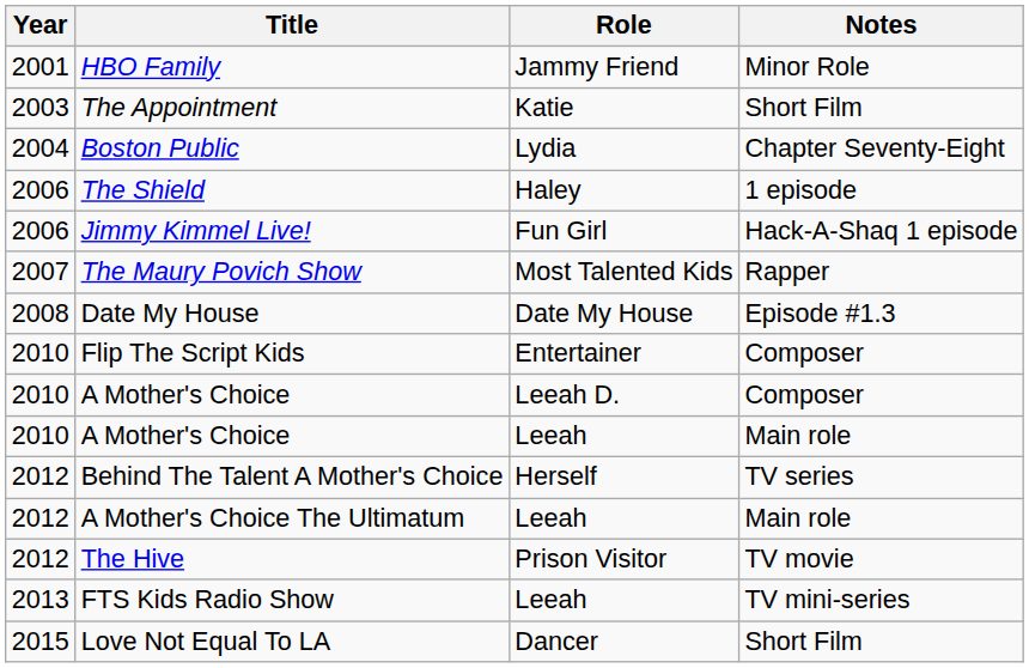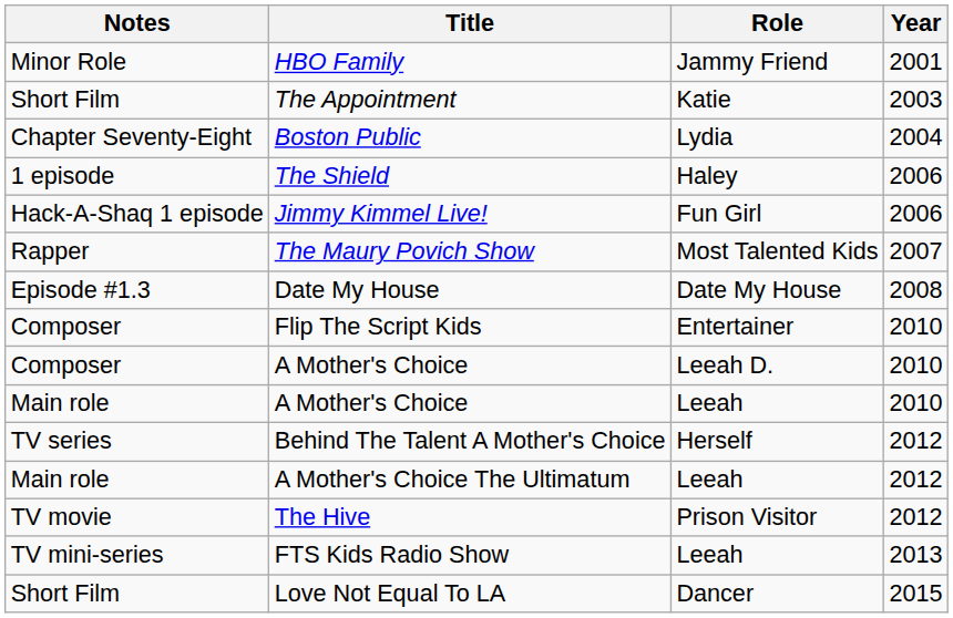 <table class="wikitable">
 <tr>
-<th>Year</th>
+<th>Notes</th>
 <th>Title</th>
 <th>Role</th>
-<th>Notes</th>
+<th>Year</th>
 </tr>
 <tr>
-<td>2001</td>
+<td>Minor Role</td>
 <td><em><a href='#'>HBO Family</a></em></td>
 <td>Jammy Friend</td>
-<td>Minor Role</td>
+<td>2001</td>
 </tr>
 <tr>
-<td>2003</td>
+<td>Short Film</td>
 <td><em>The Appointment</em></td>
 <td>Katie</td>
-<td>Short Film</td>
+<td>2003</td>
 </tr>
 <tr>
-<td>2004</td>
+<td>Chapter Seventy-Eight</td>
 <td><em><a href='#'>Boston Public</a></em></td>
 <td>Lydia</td>
-<td>Chapter Seventy-Eight</td>
+<td>2004</td>
 </tr>
 <tr>
-<td>2006</td>
+<td>1 episode</td>
 <td><em><a href='#'>The Shield</a></em></td>
 <td>Haley</td>
-<td>1 episode</td>
+<td>2006</td>
 </tr>
 <tr>
-<td>2006</td>
+<td>Hack-A-Shaq 1 episode</td>
 <td><em><a href='#'>Jimmy Kimmel Live!</a></em></td>
 <td>Fun Girl</td>
-<td>Hack-A-Shaq 1 episode</td>
+<td>2006</td>
 </tr>
 <tr>
-<td>2007</td>
+<td>Rapper</td>
 <td><em><a href='#'>The Maury Povich Show</a></em></td>
 <td>Most Talented Kids</td>
-<td>Rapper</td>
+<td>2007</td>
 </tr>
 <tr>
-<td>2008</td>
+<td>Episode #1.3</td>
 <td>Date My House<em></td>
 <td>Date My House</td>
-<td>Episode #1.3</td>
+<td>2008</td>
 </tr>
 <tr>
-<td>2010</td>
+<td>Composer</td>
 <td></em>Flip The Script Kids<em></td>
 <td>Entertainer</td>
-<td>Composer</td>
+<td>2010</td>
 </tr>
 <tr>
-<td>2010</td>
+<td>Composer</td>
 <td></em>A Mother's Choice<em></td>
 <td>Leeah D.</td>
-<td>Composer</td>
+<td>2010</td>
 </tr>
 <tr>
-<td>2010</td>
+<td>Main role</td>
 <td></em>A Mother's Choice<em></td>
 <td>Leeah</td>
-<td>Main role</td>
+<td>2010</td>
 </tr>
 <tr>
-<td>2012</td>
+<td>TV series</td>
 <td></em>Behind The Talent A Mother's Choice<em></td>
 <td>Herself</td>
-<td>TV series</td>
+<td>2012</td>
 </tr>
 <tr>
-<td>2012</td>
+<td>Main role</td>
 <td></em>A Mother's Choice The Ultimatum<em></td>
 <td>Leeah</td>
-<td>Main role</td>
+<td>2012</td>
 </tr>
 <tr>
-<td>2012</td>
+<td>TV movie</td>
 <td></em><a href='#'>The Hive</a><em></td>
 <td>Prison Visitor</td>
-<td>TV movie</td>
+<td>2012</td>
 </tr>
 <tr>
-<td>2013</td>
+<td>TV mini-series</td>
 <td></em>FTS Kids Radio Show<em></td>
 <td>Leeah</td>
-<td>TV mini-series</td>
+<td>2013</td>
 </tr>
 <tr>
-<td>2015</td>
+<td>Short Film</td>
 <td></em>Love Not Equal To LA<em></td>
 <td>Dancer</td>
-<td>Short Film</td>
+<td>2015</td>
 </tr>
 </table>
